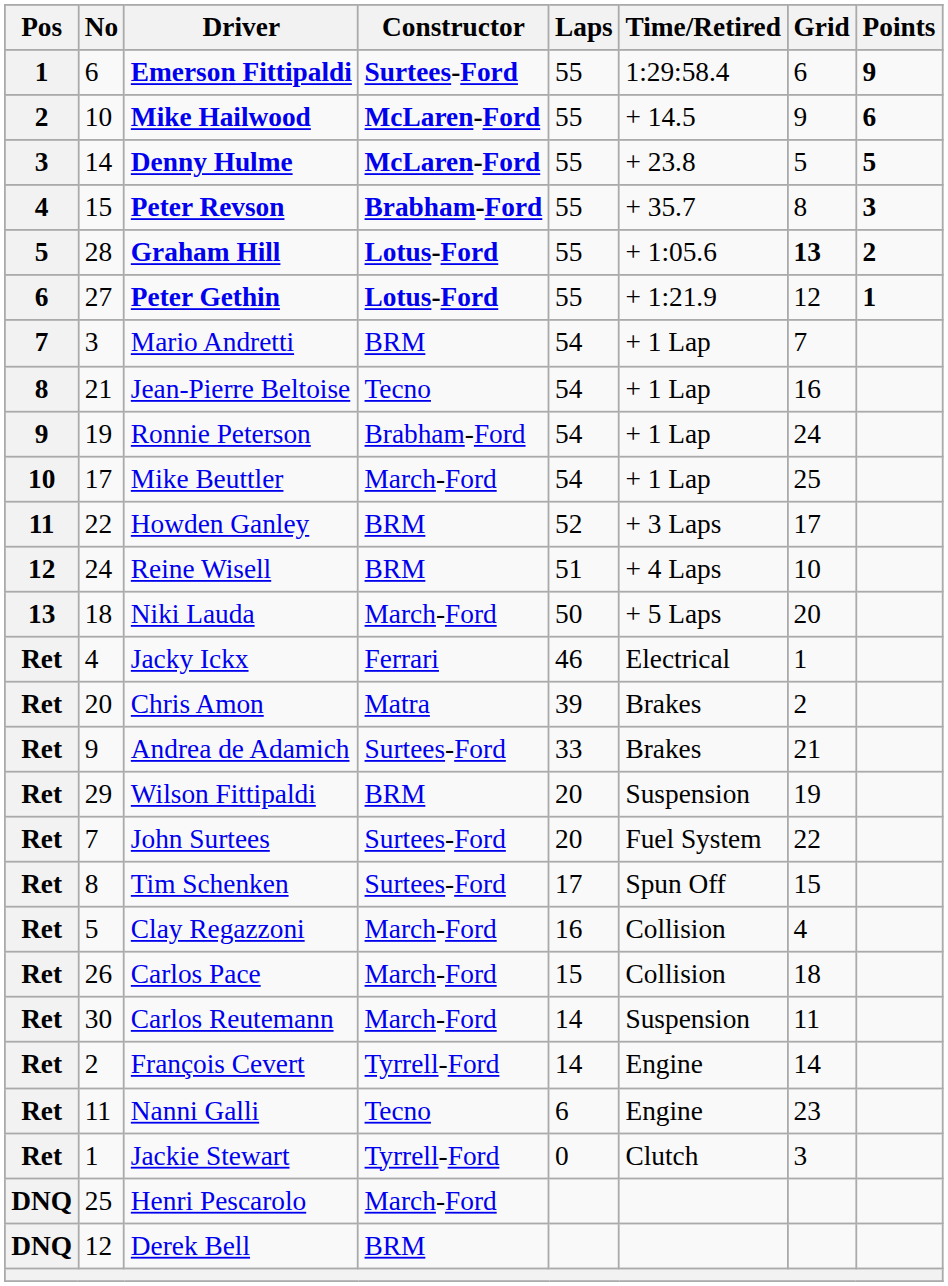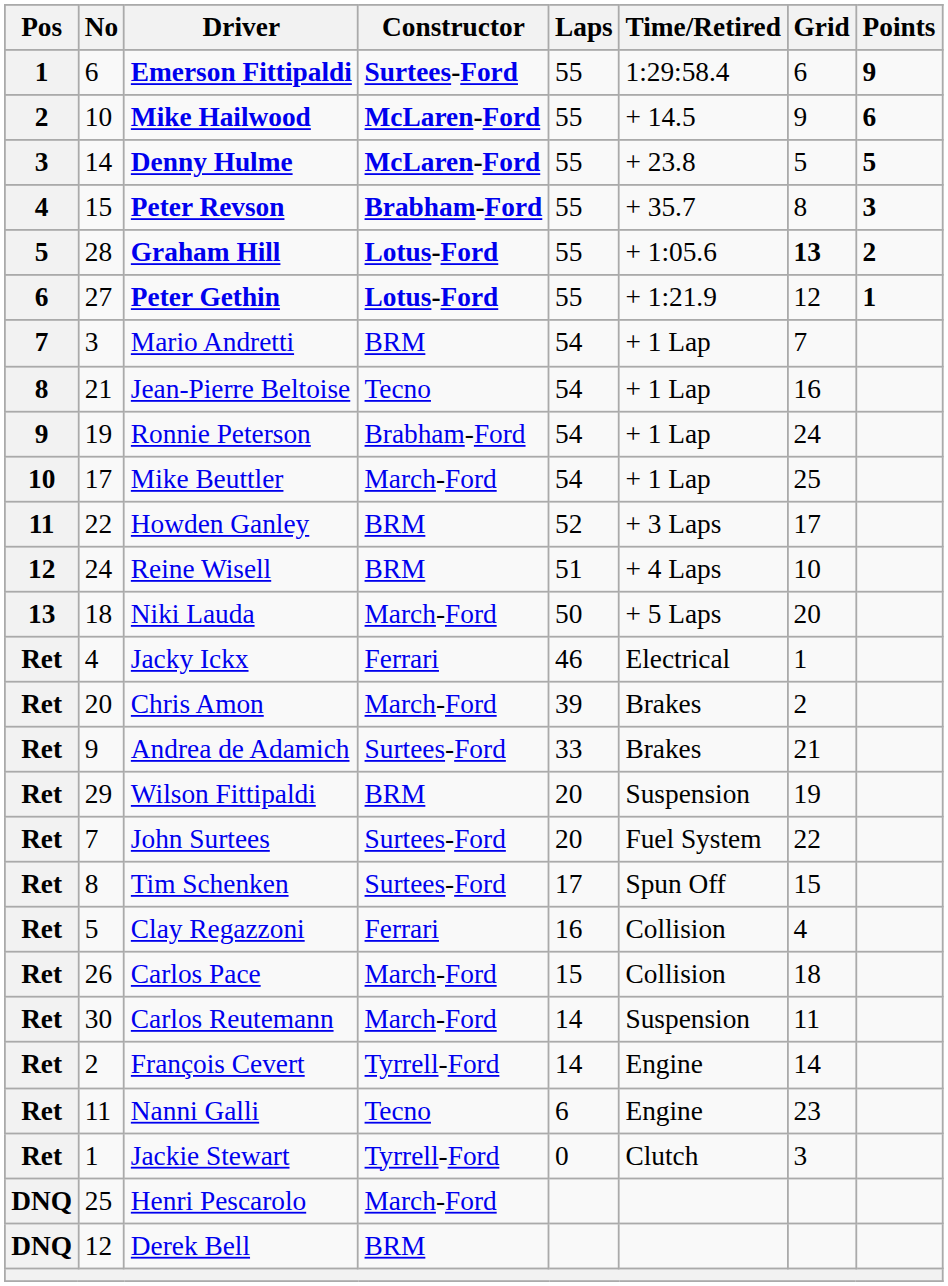 <table class="wikitable" style="font-size: 95%;">
 <tr>
 <th>Pos</th>
 <th>No</th>
 <th>Driver</th>
 <th>Constructor</th>
 <th>Laps</th>
 <th>Time/Retired</th>
 <th>Grid</th>
 <th>Points</th>
 </tr>
 <tr>
 <th>1</th>
 <td>6</td>
 <td> <strong><a href='#'>Emerson Fittipaldi</a></strong></td>
 <td><strong><a href='#'>Surtees</a>-<a href='#'>Ford</a></strong></td>
 <td>55</td>
 <td>1:29:58.4</td>
 <td>6</td>
 <td><strong>9</strong></td>
 </tr>
 <tr>
 <th>2</th>
 <td>10</td>
 <td> <strong><a href='#'>Mike Hailwood</a></strong></td>
 <td><strong><a href='#'>McLaren</a>-<a href='#'>Ford</a></strong></td>
 <td>55</td>
 <td>+ 14.5</td>
 <td>9</td>
 <td><strong>6</strong></td>
 </tr>
 <tr>
 <th>3</th>
 <td>14</td>
 <td> <strong><a href='#'>Denny Hulme</a></strong></td>
 <td><strong><a href='#'>McLaren</a>-<a href='#'>Ford</a></strong></td>
 <td>55</td>
 <td>+ 23.8</td>
 <td>5</td>
 <td><strong>5</strong></td>
 </tr>
 <tr>
 <th>4</th>
 <td>15</td>
 <td> <strong><a href='#'>Peter Revson</a></strong></td>
 <td><strong><a href='#'>Brabham</a>-<a href='#'>Ford</a></strong></td>
 <td>55</td>
 <td>+ 35.7</td>
 <td>8</td>
 <td><strong>3</strong></td>
 </tr>
 <tr>
 <th>5</th>
 <td>28</td>
 <td> <strong><a href='#'>Graham Hill</a></strong></td>
 <td><strong><a href='#'>Lotus</a>-<a href='#'>Ford</a></strong></td>
 <td>55</td>
 <td>+ 1:05.6</td>
 <td><strong>13</strong></td>
 <td><strong>2</strong></td>
 </tr>
 <tr>
 <th>6</th>
 <td>27</td>
 <td> <strong><a href='#'>Peter Gethin</a></strong></td>
 <td><strong><a href='#'>Lotus</a>-<a href='#'>Ford</a></strong></td>
 <td>55</td>
 <td>+ 1:21.9</td>
 <td>12</td>
 <td><strong>1</strong></td>
 </tr>
 <tr>
 <th>7</th>
 <td>3</td>
 <td> <a href='#'>Mario Andretti</a></td>
 <td><a href='#'>BRM</a></td>
 <td>54</td>
 <td>+ 1 Lap</td>
 <td>7</td>
 <td> </td>
 </tr>
 <tr>
 <th>8</th>
 <td>21</td>
 <td> <a href='#'>Jean-Pierre Beltoise</a></td>
 <td><a href='#'>Tecno</a></td>
 <td>54</td>
 <td>+ 1 Lap</td>
 <td>16</td>
 <td> </td>
 </tr>
 <tr>
 <th>9</th>
 <td>19</td>
 <td> <a href='#'>Ronnie Peterson</a></td>
 <td><a href='#'>Brabham</a>-<a href='#'>Ford</a></td>
 <td>54</td>
 <td>+ 1 Lap</td>
 <td>24</td>
 <td> </td>
 </tr>
 <tr>
 <th>10</th>
 <td>17</td>
 <td> <a href='#'>Mike Beuttler</a></td>
 <td><a href='#'>March</a>-<a href='#'>Ford</a></td>
 <td>54</td>
 <td>+ 1 Lap</td>
 <td>25</td>
 <td> </td>
 </tr>
 <tr>
 <th>11</th>
 <td>22</td>
 <td> <a href='#'>Howden Ganley</a></td>
 <td><a href='#'>BRM</a></td>
 <td>52</td>
 <td>+ 3 Laps</td>
 <td>17</td>
 <td> </td>
 </tr>
 <tr>
 <th>12</th>
 <td>24</td>
 <td> <a href='#'>Reine Wisell</a></td>
 <td><a href='#'>BRM</a></td>
 <td>51</td>
 <td>+ 4 Laps</td>
 <td>10</td>
 <td> </td>
 </tr>
 <tr>
 <th>13</th>
 <td>18</td>
 <td> <a href='#'>Niki Lauda</a></td>
 <td><a href='#'>March</a>-<a href='#'>Ford</a></td>
 <td>50</td>
 <td>+ 5 Laps</td>
 <td>20</td>
 <td> </td>
 </tr>
 <tr>
 <th>Ret</th>
 <td>4</td>
 <td> <a href='#'>Jacky Ickx</a></td>
 <td><a href='#'>Ferrari</a></td>
 <td>46</td>
 <td>Electrical</td>
 <td>1</td>
 <td> </td>
 </tr>
 <tr>
 <th>Ret</th>
 <td>20</td>
 <td> <a href='#'>Chris Amon</a></td>
-<td><a href='#'>Matra</a></td>
+<td><a href='#'>March</a>-<a href='#'>Ford</a></td>
 <td>39</td>
 <td>Brakes</td>
 <td>2</td>
 <td> </td>
 </tr>
 <tr>
 <th>Ret</th>
 <td>9</td>
 <td> <a href='#'>Andrea de Adamich</a></td>
 <td><a href='#'>Surtees</a>-<a href='#'>Ford</a></td>
 <td>33</td>
 <td>Brakes</td>
 <td>21</td>
 <td> </td>
 </tr>
 <tr>
 <th>Ret</th>
 <td>29</td>
 <td> <a href='#'>Wilson Fittipaldi</a></td>
 <td><a href='#'>BRM</a></td>
 <td>20</td>
 <td>Suspension</td>
 <td>19</td>
 <td> </td>
 </tr>
 <tr>
 <th>Ret</th>
 <td>7</td>
 <td> <a href='#'>John Surtees</a></td>
 <td><a href='#'>Surtees</a>-<a href='#'>Ford</a></td>
 <td>20</td>
 <td>Fuel System</td>
 <td>22</td>
 <td> </td>
 </tr>
 <tr>
 <th>Ret</th>
 <td>8</td>
 <td> <a href='#'>Tim Schenken</a></td>
 <td><a href='#'>Surtees</a>-<a href='#'>Ford</a></td>
 <td>17</td>
 <td>Spun Off</td>
 <td>15</td>
 <td> </td>
 </tr>
 <tr>
 <th>Ret</th>
 <td>5</td>
 <td> <a href='#'>Clay Regazzoni</a></td>
-<td><a href='#'>March</a>-<a href='#'>Ford</a></td>
+<td><a href='#'>Ferrari</a></td>
 <td>16</td>
 <td>Collision</td>
 <td>4</td>
 <td> </td>
 </tr>
 <tr>
 <th>Ret</th>
 <td>26</td>
 <td> <a href='#'>Carlos Pace</a></td>
 <td><a href='#'>March</a>-<a href='#'>Ford</a></td>
 <td>15</td>
 <td>Collision</td>
 <td>18</td>
 <td> </td>
 </tr>
 <tr>
 <th>Ret</th>
 <td>30</td>
 <td> <a href='#'>Carlos Reutemann</a></td>
 <td><a href='#'>March</a>-<a href='#'>Ford</a></td>
 <td>14</td>
 <td>Suspension</td>
 <td>11</td>
 <td> </td>
 </tr>
 <tr>
 <th>Ret</th>
 <td>2</td>
 <td> <a href='#'>François Cevert</a></td>
 <td><a href='#'>Tyrrell</a>-<a href='#'>Ford</a></td>
 <td>14</td>
 <td>Engine</td>
 <td>14</td>
 <td> </td>
 </tr>
 <tr>
 <th>Ret</th>
 <td>11</td>
 <td> <a href='#'>Nanni Galli</a></td>
 <td><a href='#'>Tecno</a></td>
 <td>6</td>
 <td>Engine</td>
 <td>23</td>
 <td> </td>
 </tr>
 <tr>
 <th>Ret</th>
 <td>1</td>
 <td> <a href='#'>Jackie Stewart</a></td>
 <td><a href='#'>Tyrrell</a>-<a href='#'>Ford</a></td>
 <td>0</td>
 <td>Clutch</td>
 <td>3</td>
 <td> </td>
 </tr>
 <tr>
 <th>DNQ</th>
 <td>25</td>
 <td> <a href='#'>Henri Pescarolo</a></td>
 <td><a href='#'>March</a>-<a href='#'>Ford</a></td>
 <td> </td>
 <td></td>
 <td></td>
 <td> </td>
 </tr>
 <tr>
 <th>DNQ</th>
 <td>12</td>
 <td> <a href='#'>Derek Bell</a></td>
 <td><a href='#'>BRM</a></td>
 <td> </td>
 <td> </td>
 <td> </td>
 <td> </td>
 </tr>
 <tr>
 <th colspan="8"></th>
 </tr>
 </table>
